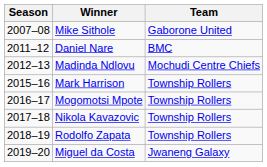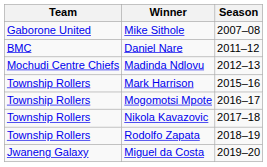 <table class="wikitable">
 <tr>
+<th>Team</th>
+<th>Winner</th>
 <th>Season</th>
-<th>Winner</th>
-<th>Team</th>
 </tr>
 <tr>
+<td><a href='#'>Gaborone United</a></td>
+<td> <a href='#'>Mike Sithole</a></td>
 <td>2007–08</td>
-<td> <a href='#'>Mike Sithole</a></td>
-<td><a href='#'>Gaborone United</a></td>
 </tr>
 <tr>
+<td><a href='#'>BMC</a></td>
+<td> <a href='#'>Daniel Nare</a></td>
 <td>2011–12</td>
-<td> <a href='#'>Daniel Nare</a></td>
-<td><a href='#'>BMC</a></td>
 </tr>
 <tr>
+<td><a href='#'>Mochudi Centre Chiefs</a></td>
+<td> <a href='#'>Madinda Ndlovu</a></td>
 <td>2012–13</td>
-<td> <a href='#'>Madinda Ndlovu</a></td>
-<td><a href='#'>Mochudi Centre Chiefs</a></td>
 </tr>
 <tr>
+<td><a href='#'>Township Rollers</a></td>
+<td> <a href='#'>Mark Harrison</a></td>
 <td>2015–16</td>
-<td> <a href='#'>Mark Harrison</a></td>
-<td><a href='#'>Township Rollers</a></td>
 </tr>
 <tr>
+<td><a href='#'>Township Rollers</a></td>
+<td> <a href='#'>Mogomotsi Mpote</a></td>
 <td>2016–17</td>
-<td> <a href='#'>Mogomotsi Mpote</a></td>
-<td><a href='#'>Township Rollers</a></td>
 </tr>
 <tr>
+<td><a href='#'>Township Rollers</a></td>
+<td> <a href='#'>Nikola Kavazovic</a></td>
 <td>2017–18</td>
-<td> <a href='#'>Nikola Kavazovic</a></td>
-<td><a href='#'>Township Rollers</a></td>
 </tr>
 <tr>
+<td><a href='#'>Township Rollers</a></td>
+<td> <a href='#'>Rodolfo Zapata</a></td>
 <td>2018–19</td>
-<td> <a href='#'>Rodolfo Zapata</a></td>
-<td><a href='#'>Township Rollers</a></td>
 </tr>
 <tr>
+<td><a href='#'>Jwaneng Galaxy</a></td>
+<td> <a href='#'>Miguel da Costa</a></td>
 <td>2019–20</td>
-<td> <a href='#'>Miguel da Costa</a></td>
-<td><a href='#'>Jwaneng Galaxy</a></td>
 </tr>
 </table>
